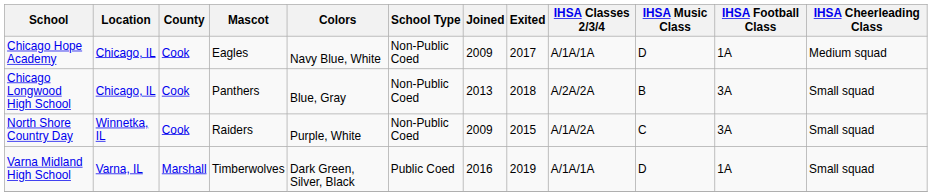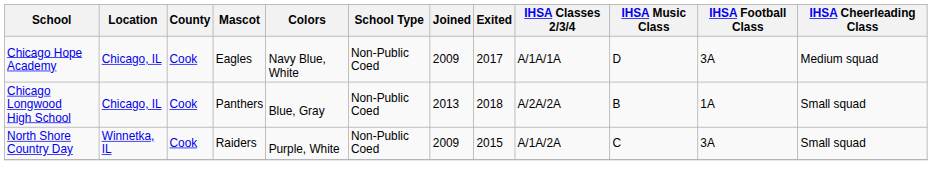 <table class="wikitable sortable" style="font-size:100%;">
 <tr>
 <th><strong>School</strong></th>
 <th><strong>Location</strong></th>
 <th><strong>County</strong></th>
 <th><strong>Mascot</strong></th>
 <th><strong>Colors</strong></th>
 <th><strong>School Type</strong></th>
 <th><strong>Joined</strong></th>
 <th><strong>Exited</strong></th>
 <th><a href='#'>IHSA</a> <strong>Classes 2/3/4</strong></th>
 <th><a href='#'>IHSA</a> <strong>Music Class</strong></th>
 <th><a href='#'>IHSA</a> <strong>Football Class</strong></th>
 <th><a href='#'>IHSA</a> <strong>Cheerleading Class</strong></th>
 </tr>
 <tr>
 <td><a href='#'>Chicago Hope<br>Academy</a></td>
 <td><a href='#'>Chicago, IL</a></td>
 <td><a href='#'>Cook</a></td>
 <td>Eagles</td>
 <td> <br>Navy Blue, White</td>
 <td>Non-Public Coed</td>
 <td>2009</td>
 <td>2017</td>
 <td>A/1A/1A</td>
 <td>D</td>
-<td>1A</td>
+<td>3A</td>
 <td>Medium squad</td>
 </tr>
 <tr>
 <td><a href='#'>Chicago Longwood<br>High School</a></td>
 <td><a href='#'>Chicago, IL</a></td>
 <td><a href='#'>Cook</a></td>
 <td>Panthers</td>
 <td> <br>Blue, Gray</td>
 <td>Non-Public Coed</td>
 <td>2013</td>
 <td>2018</td>
 <td>A/2A/2A</td>
 <td>B</td>
-<td>3A</td>
+<td>1A</td>
 <td>Small squad</td>
 </tr>
 <tr>
 <td><a href='#'>North Shore<br>Country Day</a></td>
 <td><a href='#'>Winnetka, IL</a></td>
 <td><a href='#'>Cook</a></td>
 <td>Raiders</td>
 <td> <br>Purple, White</td>
 <td>Non-Public Coed</td>
 <td>2009</td>
 <td>2015</td>
 <td>A/1A/2A</td>
 <td>C</td>
 <td>3A</td>
 <td>Small squad</td>
 </tr>
 <tr>
-<td><a href='#'>Varna Midland<br>High School</a></td>
-<td><a href='#'>Varna, IL</a></td>
-<td><a href='#'>Marshall</a></td>
-<td>Timberwolves</td>
-<td>   <br>Dark Green, Silver, Black</td>
-<td>Public Coed</td>
-<td>2016</td>
-<td>2019</td>
-<td>A/1A/1A</td>
-<td>D</td>
-<td>1A</td>
-<td>Small squad</td>
-</tr>
-<tr>
 </tr>
 </table>
